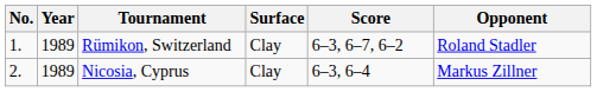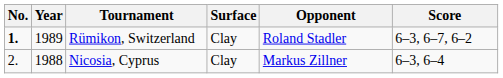 <table class="sortable wikitable" style=font-size:97%>
 <tr>
 <th style="width:20px" class="unsortable">No.</th>
 <th style="width:30px">Year</th>
 <th style="width:150px">Tournament</th>
 <th style="width:50px">Surface</th>
+<th style="width:140px">Opponent</th>
 <th style="width:110px" class="unsortable">Score</th>
-<th style="width:140px">Opponent</th>
 </tr>
 <tr>
-<td>1.</td>
+<td><strong>1.</strong></td>
 <td>1989</td>
 <td><a href='#'>Rümikon</a>, Switzerland</td>
 <td>Clay</td>
+<td> <a href='#'>Roland Stadler</a></td>
 <td>6–3, 6–7, 6–2</td>
-<td> <a href='#'>Roland Stadler</a></td>
 </tr>
 <tr>
 <td>2.</td>
-<td>1989</td>
+<td>1988</td>
 <td><a href='#'>Nicosia</a>, Cyprus</td>
 <td>Clay</td>
+<td> <a href='#'>Markus Zillner</a></td>
 <td>6–3, 6–4</td>
-<td> <a href='#'>Markus Zillner</a></td>
 </tr>
 </table>
